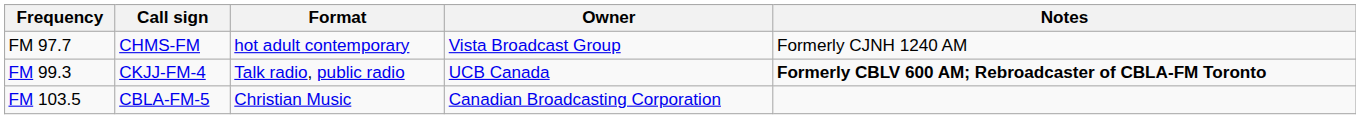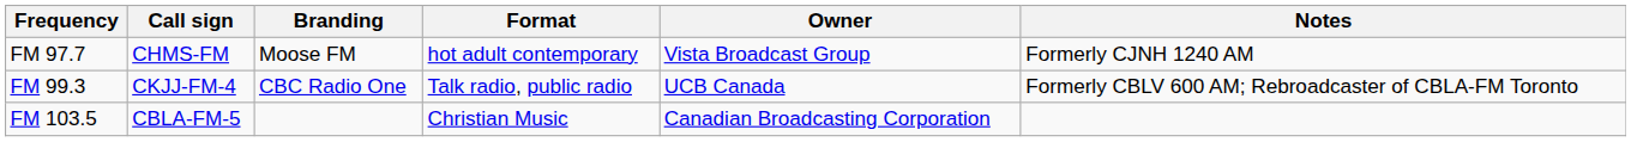 <table class="wikitable sortable"  width="100%">
 <tr>
 <th>Frequency</th>
 <th>Call sign</th>
+<th>Branding</th>
 <th>Format</th>
 <th>Owner</th>
 <th>Notes</th>
 </tr>
 <tr>
 <td>FM 97.7</td>
 <td><a href='#'>CHMS-FM</a></td>
+<td>Moose FM</td>
 <td><a href='#'>hot adult contemporary</a></td>
 <td><a href='#'>Vista Broadcast Group</a></td>
 <td>Formerly CJNH 1240 AM</td>
 </tr>
 <tr>
 <td><a href='#'>FM</a> 99.3</td>
 <td><a href='#'>CKJJ-FM-4</a></td>
+<td><a href='#'>CBC Radio One</a></td>
 <td><a href='#'>Talk radio</a>, <a href='#'>public radio</a></td>
 <td><a href='#'>UCB Canada</a></td>
-<td><strong>Formerly CBLV 600 AM; Rebroadcaster of CBLA-FM Toronto</strong></td>
+<td>Formerly CBLV 600 AM; Rebroadcaster of CBLA-FM Toronto</td>
 </tr>
 <tr>
 <td><a href='#'>FM</a> 103.5</td>
 <td><a href='#'>CBLA-FM-5</a></td>
+<td></td>
 <td><a href='#'>Christian Music</a></td>
 <td><a href='#'>Canadian Broadcasting Corporation</a></td>
 <td Rebroadcaster of CKJJ-FM ></td>
 </tr>
 </table>
